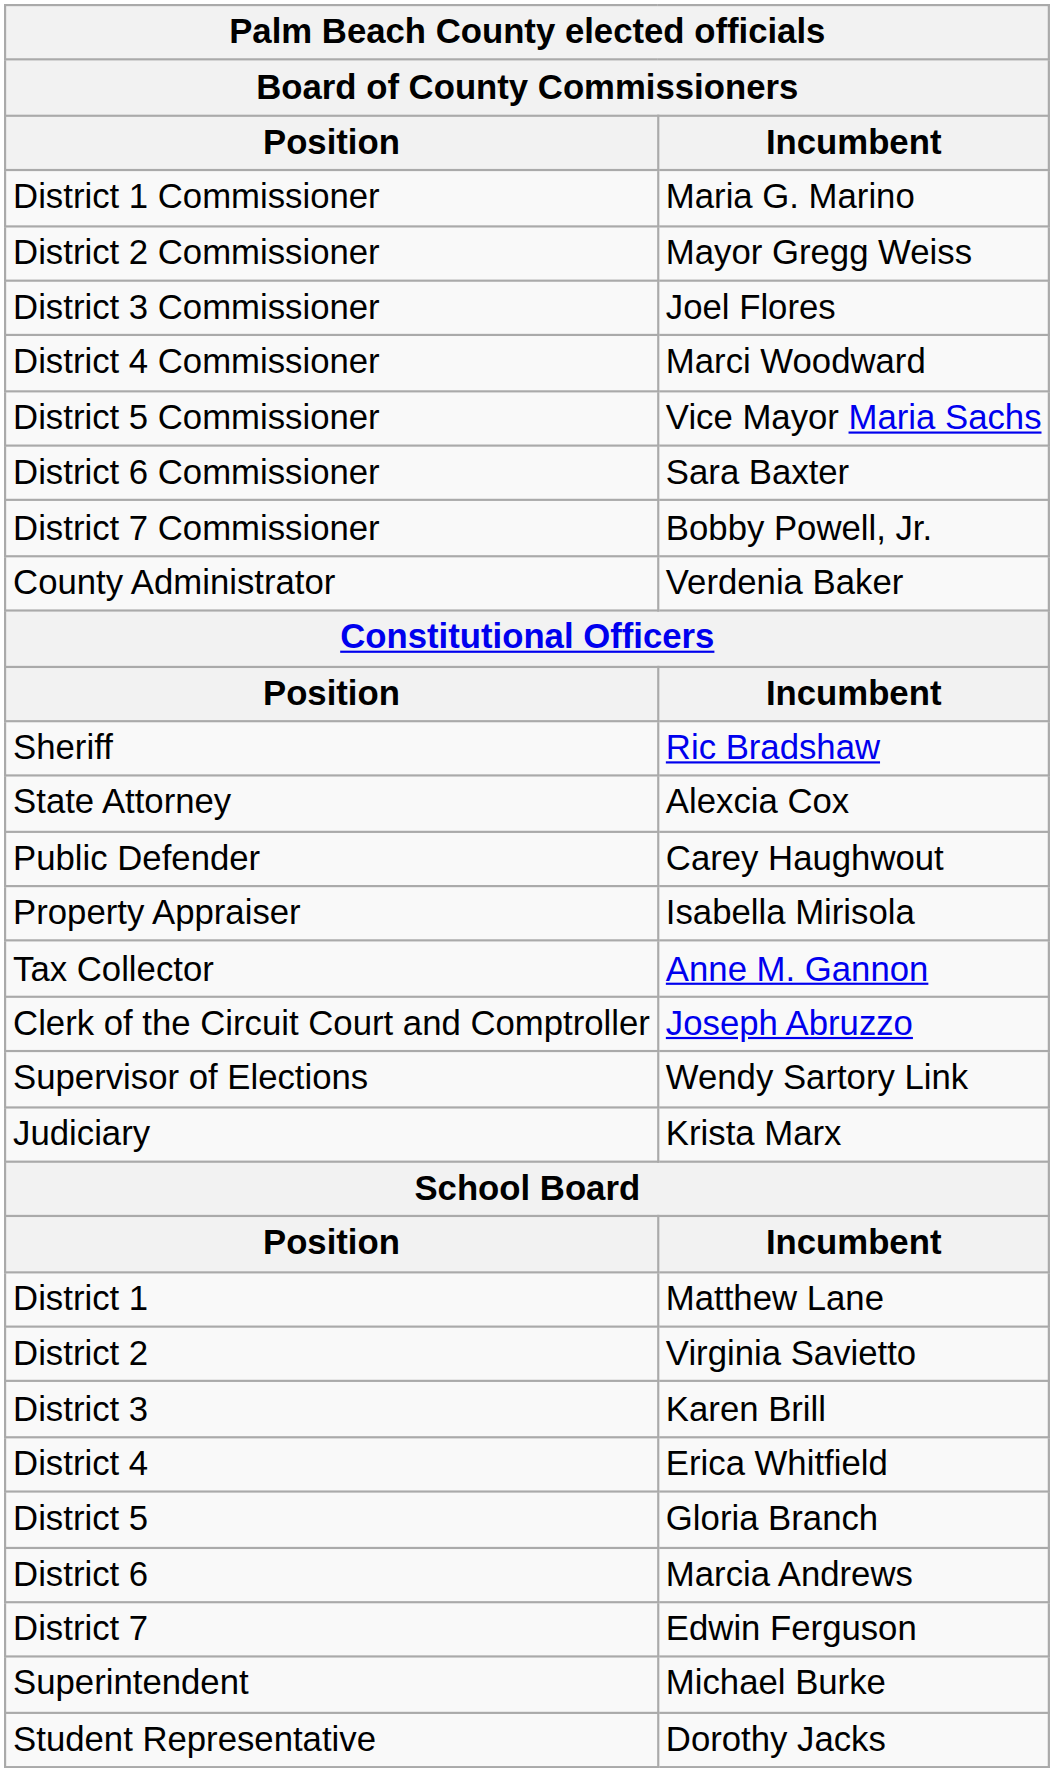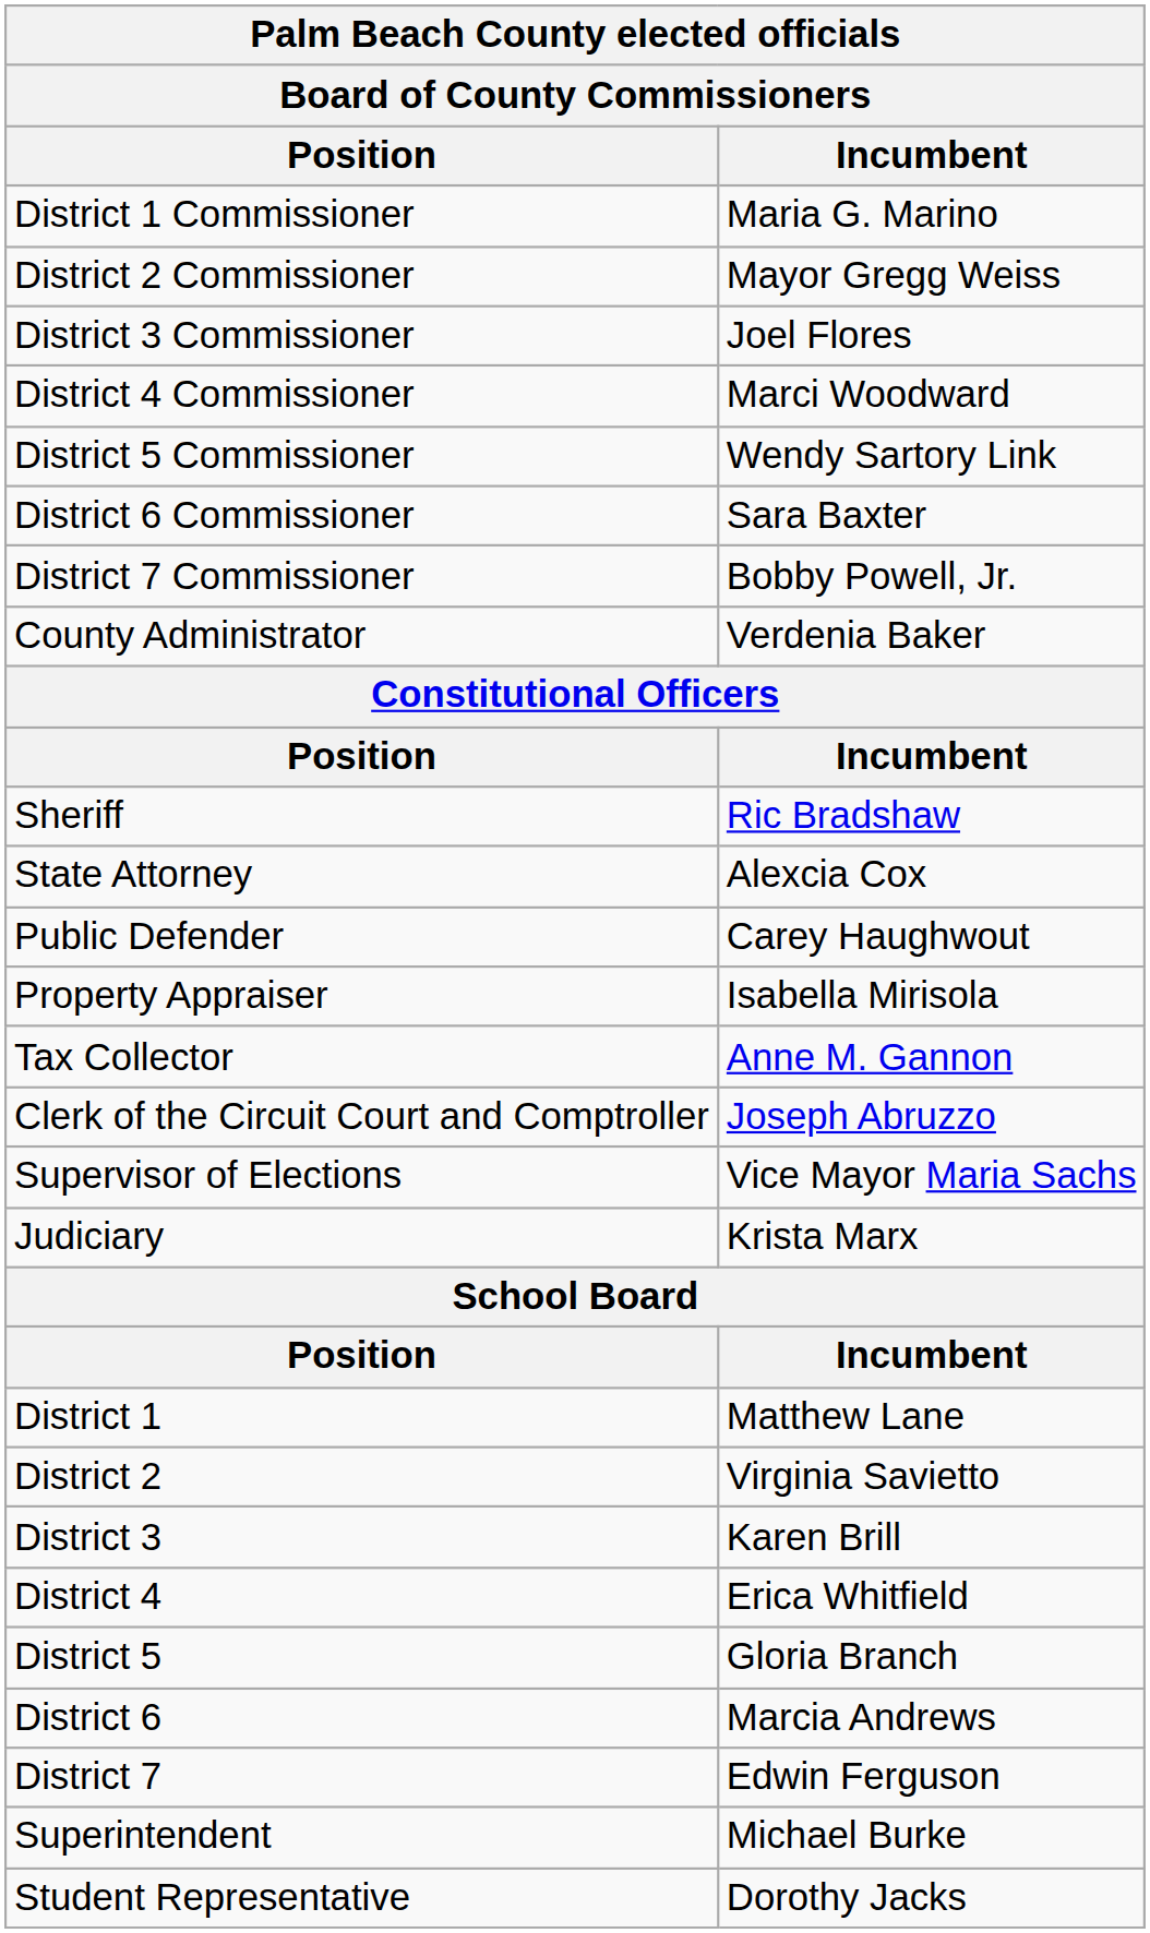 <table class=wikitable>
 <tr>
 <th colspan = 3>Palm Beach County elected officials</th>
 </tr>
 <tr>
 <th colspan = 3>Board of County Commissioners</th>
 </tr>
 <tr>
 <th>Position</th>
 <th>Incumbent</th>
 </tr>
 <tr>
 <td>District 1 Commissioner</td>
 <td>Maria G. Marino</td>
 </tr>
 <tr>
 <td>District 2 Commissioner</td>
 <td>Mayor Gregg Weiss</td>
 </tr>
 <tr>
 <td>District 3 Commissioner</td>
 <td>Joel Flores</td>
 </tr>
 <tr>
 <td>District 4 Commissioner</td>
 <td>Marci Woodward</td>
 </tr>
 <tr>
 <td>District 5 Commissioner</td>
-<td>Vice Mayor <a href='#'>Maria Sachs</a></td>
+<td>Wendy Sartory Link</td>
 </tr>
 <tr>
 <td>District 6 Commissioner</td>
 <td>Sara Baxter</td>
 </tr>
 <tr>
 <td>District 7 Commissioner</td>
 <td>Bobby Powell, Jr.</td>
 </tr>
 <tr>
 <td>County Administrator</td>
 <td>Verdenia Baker</td>
 </tr>
 <tr>
 <th colspan = 3><a href='#'>Constitutional Officers</a></th>
 </tr>
 <tr>
 <th>Position</th>
 <th>Incumbent</th>
 </tr>
 <tr>
 <td>Sheriff</td>
 <td><a href='#'>Ric Bradshaw</a></td>
 </tr>
 <tr>
 <td>State Attorney</td>
 <td>Alexcia Cox</td>
 </tr>
 <tr>
 <td>Public Defender</td>
 <td>Carey Haughwout</td>
 </tr>
 <tr>
 <td>Property Appraiser</td>
 <td>Isabella Mirisola</td>
 </tr>
 <tr>
 <td>Tax Collector</td>
 <td><a href='#'>Anne M. Gannon</a></td>
 </tr>
 <tr>
 <td>Clerk of the Circuit Court and Comptroller</td>
 <td><a href='#'>Joseph Abruzzo</a></td>
 </tr>
 <tr>
 <td>Supervisor of Elections</td>
-<td>Wendy Sartory Link</td>
+<td>Vice Mayor <a href='#'>Maria Sachs</a></td>
 </tr>
 <tr>
 <td>Judiciary</td>
 <td>Krista Marx</td>
 </tr>
 <tr>
 <th colspan = 3>School Board</th>
 </tr>
 <tr>
 <th>Position</th>
 <th>Incumbent</th>
 </tr>
 <tr>
 <td>District 1</td>
 <td>Matthew Lane</td>
 </tr>
 <tr>
 <td>District 2</td>
 <td>Virginia Savietto</td>
 </tr>
 <tr>
 <td>District 3</td>
 <td>Karen Brill</td>
 </tr>
 <tr>
 <td>District 4</td>
 <td>Erica Whitfield</td>
 </tr>
 <tr>
 <td>District 5</td>
 <td>Gloria Branch</td>
 </tr>
 <tr>
 <td>District 6</td>
 <td>Marcia Andrews</td>
 </tr>
 <tr>
 <td>District 7</td>
 <td>Edwin Ferguson</td>
 </tr>
 <tr>
 <td>Superintendent</td>
 <td>Michael Burke</td>
 </tr>
 <tr>
 <td>Student Representative</td>
 <td>Dorothy Jacks</td>
 </tr>
 </table>
